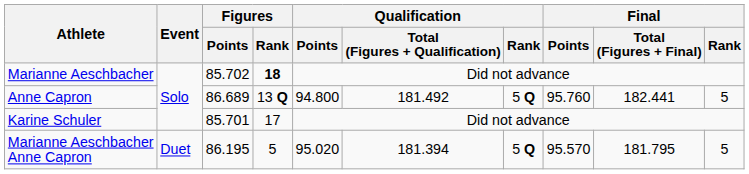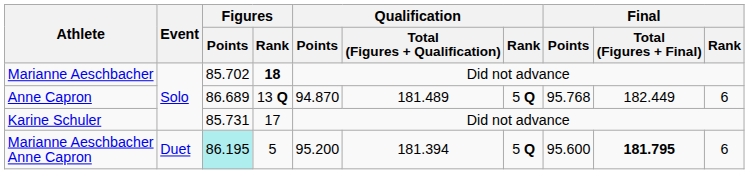 <table class="wikitable" style="font-size:90%">
 <tr>
 <th rowspan="2">Athlete</th>
 <th rowspan="2">Event</th>
 <th colspan=2>Figures</th>
 <th colspan=3>Qualification</th>
 <th colspan=3>Final</th>
 </tr>
 <tr style="font-size:95%">
 <th>Points</th>
 <th>Rank</th>
 <th>Points</th>
 <th>Total<br>(Figures + Qualification)</th>
 <th>Rank</th>
 <th>Points</th>
 <th>Total<br>(Figures + Final)</th>
 <th>Rank</th>
 </tr>
 <tr align=center>
 <td align=left><a href='#'>Marianne Aeschbacher</a></td>
 <td align=left rowspan=3><a href='#'>Solo</a></td>
 <td>85.702</td>
 <td><strong>18</strong></td>
 <td colspan=6>Did not advance</td>
 </tr>
 <tr align=center>
 <td align=left><a href='#'>Anne Capron</a></td>
 <td>86.689</td>
 <td>13 <strong>Q</strong></td>
-<td>94.800</td>
-<td>181.492</td>
+<td>94.870</td>
+<td>181.489</td>
 <td>5 <strong>Q</strong></td>
-<td>95.760</td>
-<td>182.441</td>
-<td>5</td>
+<td>95.768</td>
+<td>182.449</td>
+<td>6</td>
 </tr>
 <tr align=center>
 <td align=left><a href='#'>Karine Schuler</a></td>
-<td>85.701</td>
+<td>85.731</td>
 <td>17</td>
 <td colspan=6>Did not advance</td>
 </tr>
 <tr align=center>
 <td align=left><a href='#'>Marianne Aeschbacher</a><br><a href='#'>Anne Capron</a></td>
 <td align=left><a href='#'>Duet</a></td>
-<td>86.195</td>
+<td style="background: paleturquoise;">86.195</td>
 <td>5</td>
-<td>95.020</td>
+<td>95.200</td>
 <td>181.394</td>
 <td>5 <strong>Q</strong></td>
-<td>95.570</td>
-<td>181.795</td>
-<td>5</td>
+<td>95.600</td>
+<td><strong>181.795</strong></td>
+<td>6</td>
 </tr>
 </table>
